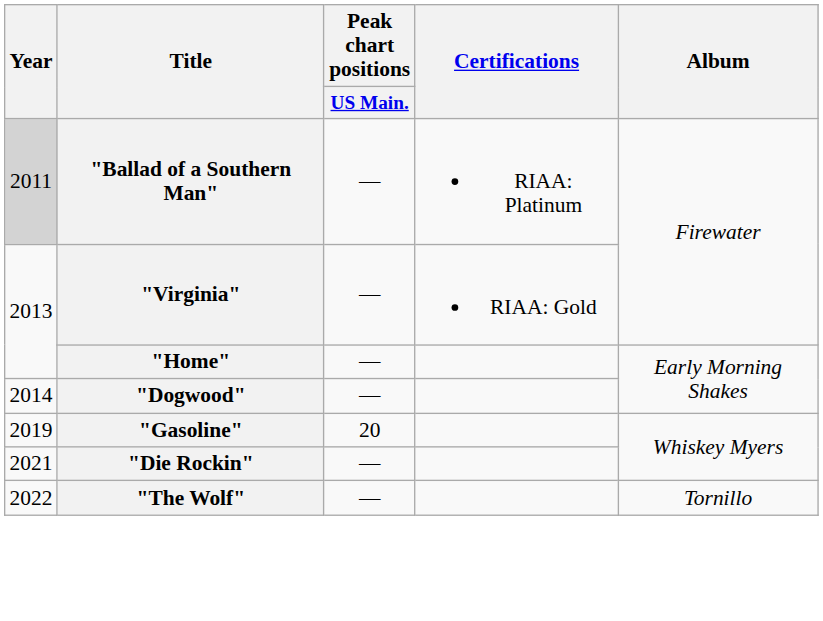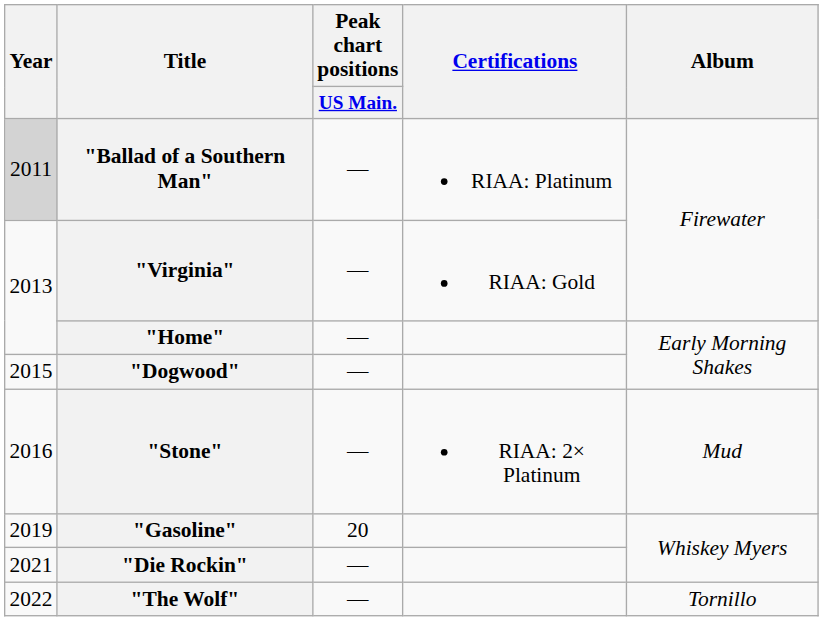 <table class="wikitable plainrowheaders" style="text-align:center">
 <tr>
 <th scope="col" rowspan="2">Year</th>
 <th scope="col" rowspan="2">Title</th>
 <th scope="col" colspan="1">Peak chart positions</th>
 <th rowspan="2"><a href='#'>Certifications</a></th>
 <th rowspan="2" scope="col">Album</th>
 </tr>
 <tr>
 <th scope="col" style="width:3em;font-size:90%;"><a href='#'>US Main.</a><br></th>
 </tr>
 <tr>
 <td style="background: lightgrey;">2011</td>
 <th scope="row">"Ballad of a Southern Man"</th>
 <td>—</td>
 <td><br><ul><li>RIAA: Platinum</li></ul></td>
 <td rowspan="2"><em>Firewater</em></td>
 </tr>
 <tr>
 <td rowspan="2">2013</td>
 <th scope="row">"Virginia"</th>
 <td>—</td>
 <td><br><ul><li>RIAA: Gold</li></ul></td>
 </tr>
 <tr>
 <th scope="row">"Home"</th>
 <td>—</td>
 <td></td>
 <td rowspan="2"><em>Early Morning Shakes</em></td>
 </tr>
 <tr>
-<td>2014</td>
+<td>2015</td>
 <th scope="row">"Dogwood"</th>
 <td>—</td>
 <td></td>
+</tr>
+<tr>
+<td>2016</td>
+<th scope="row">"Stone"</th>
+<td>—</td>
+<td><br><ul><li>RIAA: 2× Platinum</li></ul></td>
+<td><em>Mud</em></td>
 </tr>
 <tr>
 <td>2019</td>
 <th scope="row">"Gasoline"</th>
 <td>20</td>
 <td></td>
 <td rowspan="2"><em>Whiskey Myers</em></td>
 </tr>
 <tr>
 <td>2021</td>
 <th scope="row">"Die Rockin"</th>
 <td>—</td>
 <td></td>
 </tr>
 <tr>
 <td>2022</td>
 <th scope="row">"The Wolf"</th>
 <td>—</td>
 <td></td>
 <td rowspan="2"><em>Tornillo</em></td>
 </tr>
 </table>
